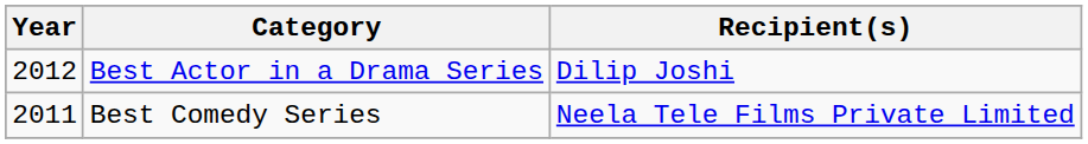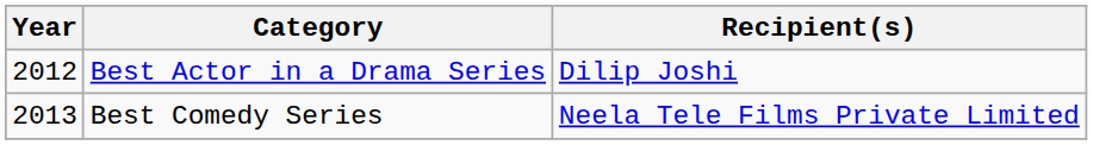 <table class="wikitable">
 <tr>
 <th>Year</th>
 <th>Category</th>
 <th>Recipient(s)</th>
 </tr>
 <tr>
 <td>2012</td>
 <td><a href='#'>Best Actor in a Drama Series</a></td>
 <td><a href='#'>Dilip Joshi</a></td>
 </tr>
 <tr>
-<td>2011</td>
+<td>2013</td>
 <td>Best Comedy Series</td>
 <td><a href='#'>Neela Tele Films Private Limited</a></td>
 </tr>
 </table>
